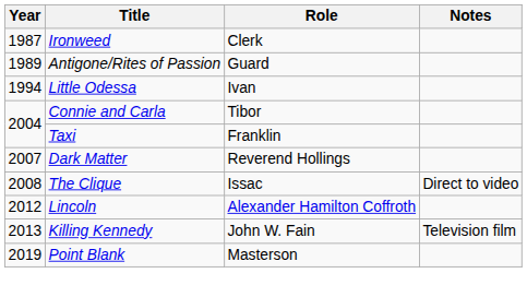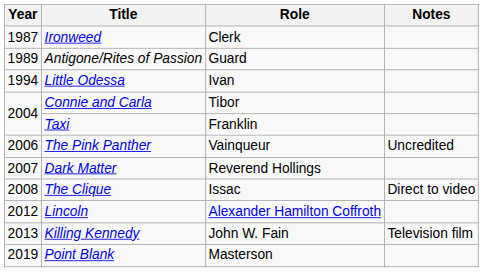 <table class="wikitable sortable">
 <tr>
 <th>Year</th>
 <th>Title</th>
 <th>Role</th>
 <th class="unsortable">Notes</th>
 </tr>
 <tr>
 <td>1987</td>
 <td><em><a href='#'>Ironweed</a></em></td>
 <td>Clerk</td>
 <td></td>
 </tr>
 <tr>
 <td>1989</td>
 <td><em>Antigone/Rites of Passion</em></td>
 <td>Guard</td>
 <td></td>
 </tr>
 <tr>
 <td>1994</td>
 <td><em><a href='#'>Little Odessa</a></em></td>
 <td>Ivan</td>
 <td></td>
 </tr>
 <tr>
 <td rowspan=2>2004</td>
 <td><em><a href='#'>Connie and Carla</a></em></td>
 <td>Tibor</td>
 <td></td>
 </tr>
 <tr>
 <td><em><a href='#'>Taxi</a></em></td>
 <td>Franklin</td>
 <td></td>
 </tr>
 <tr>
+<td>2006</td>
+<td><em><a href='#'>The Pink Panther</a></em></td>
+<td>Vainqueur</td>
+<td>Uncredited</td>
+</tr>
+<tr>
 <td>2007</td>
 <td><em><a href='#'>Dark Matter</a></em></td>
 <td>Reverend Hollings</td>
 <td></td>
 </tr>
 <tr>
 <td>2008</td>
 <td><em><a href='#'>The Clique</a></em></td>
 <td>Issac</td>
 <td>Direct to video</td>
 </tr>
 <tr>
 <td>2012</td>
 <td><em><a href='#'>Lincoln</a></em></td>
 <td><a href='#'>Alexander Hamilton Coffroth</a></td>
 <td></td>
 </tr>
 <tr>
 <td>2013</td>
 <td><em><a href='#'>Killing Kennedy</a></em></td>
 <td>John W. Fain</td>
 <td>Television film</td>
 </tr>
 <tr>
 <td>2019</td>
 <td><em><a href='#'>Point Blank</a></em></td>
 <td>Masterson</td>
 <td></td>
 </tr>
 </table>
